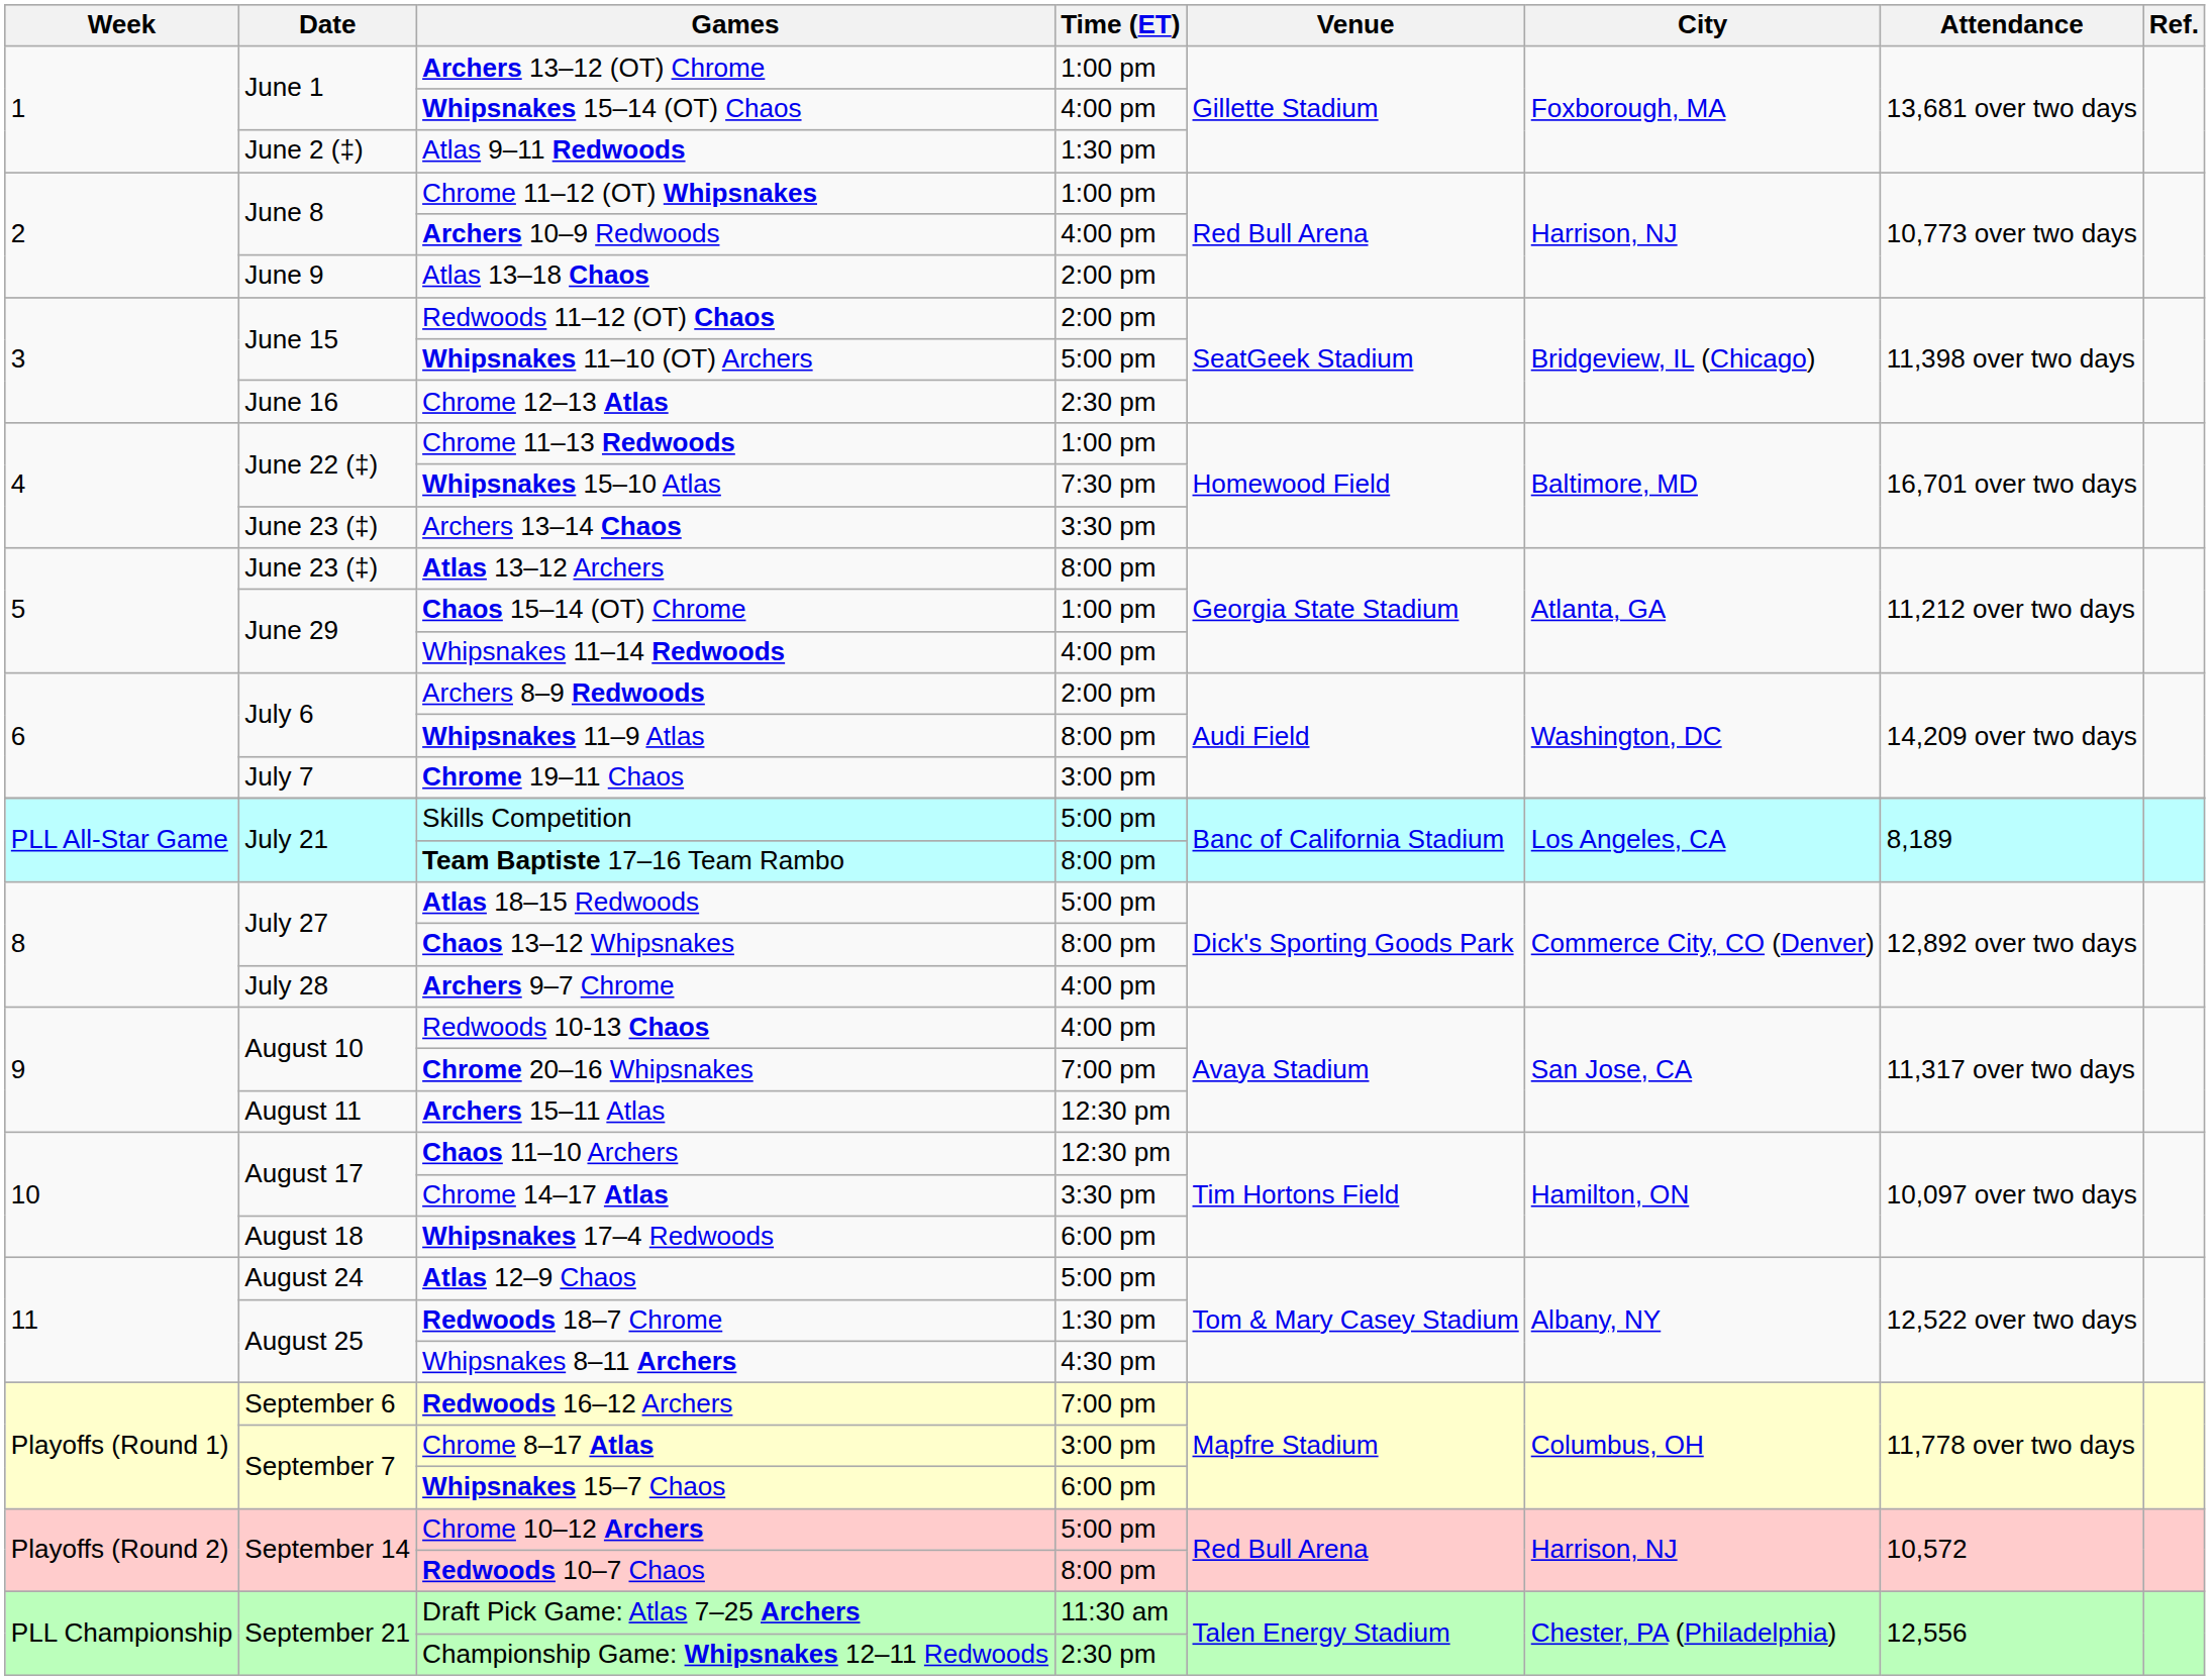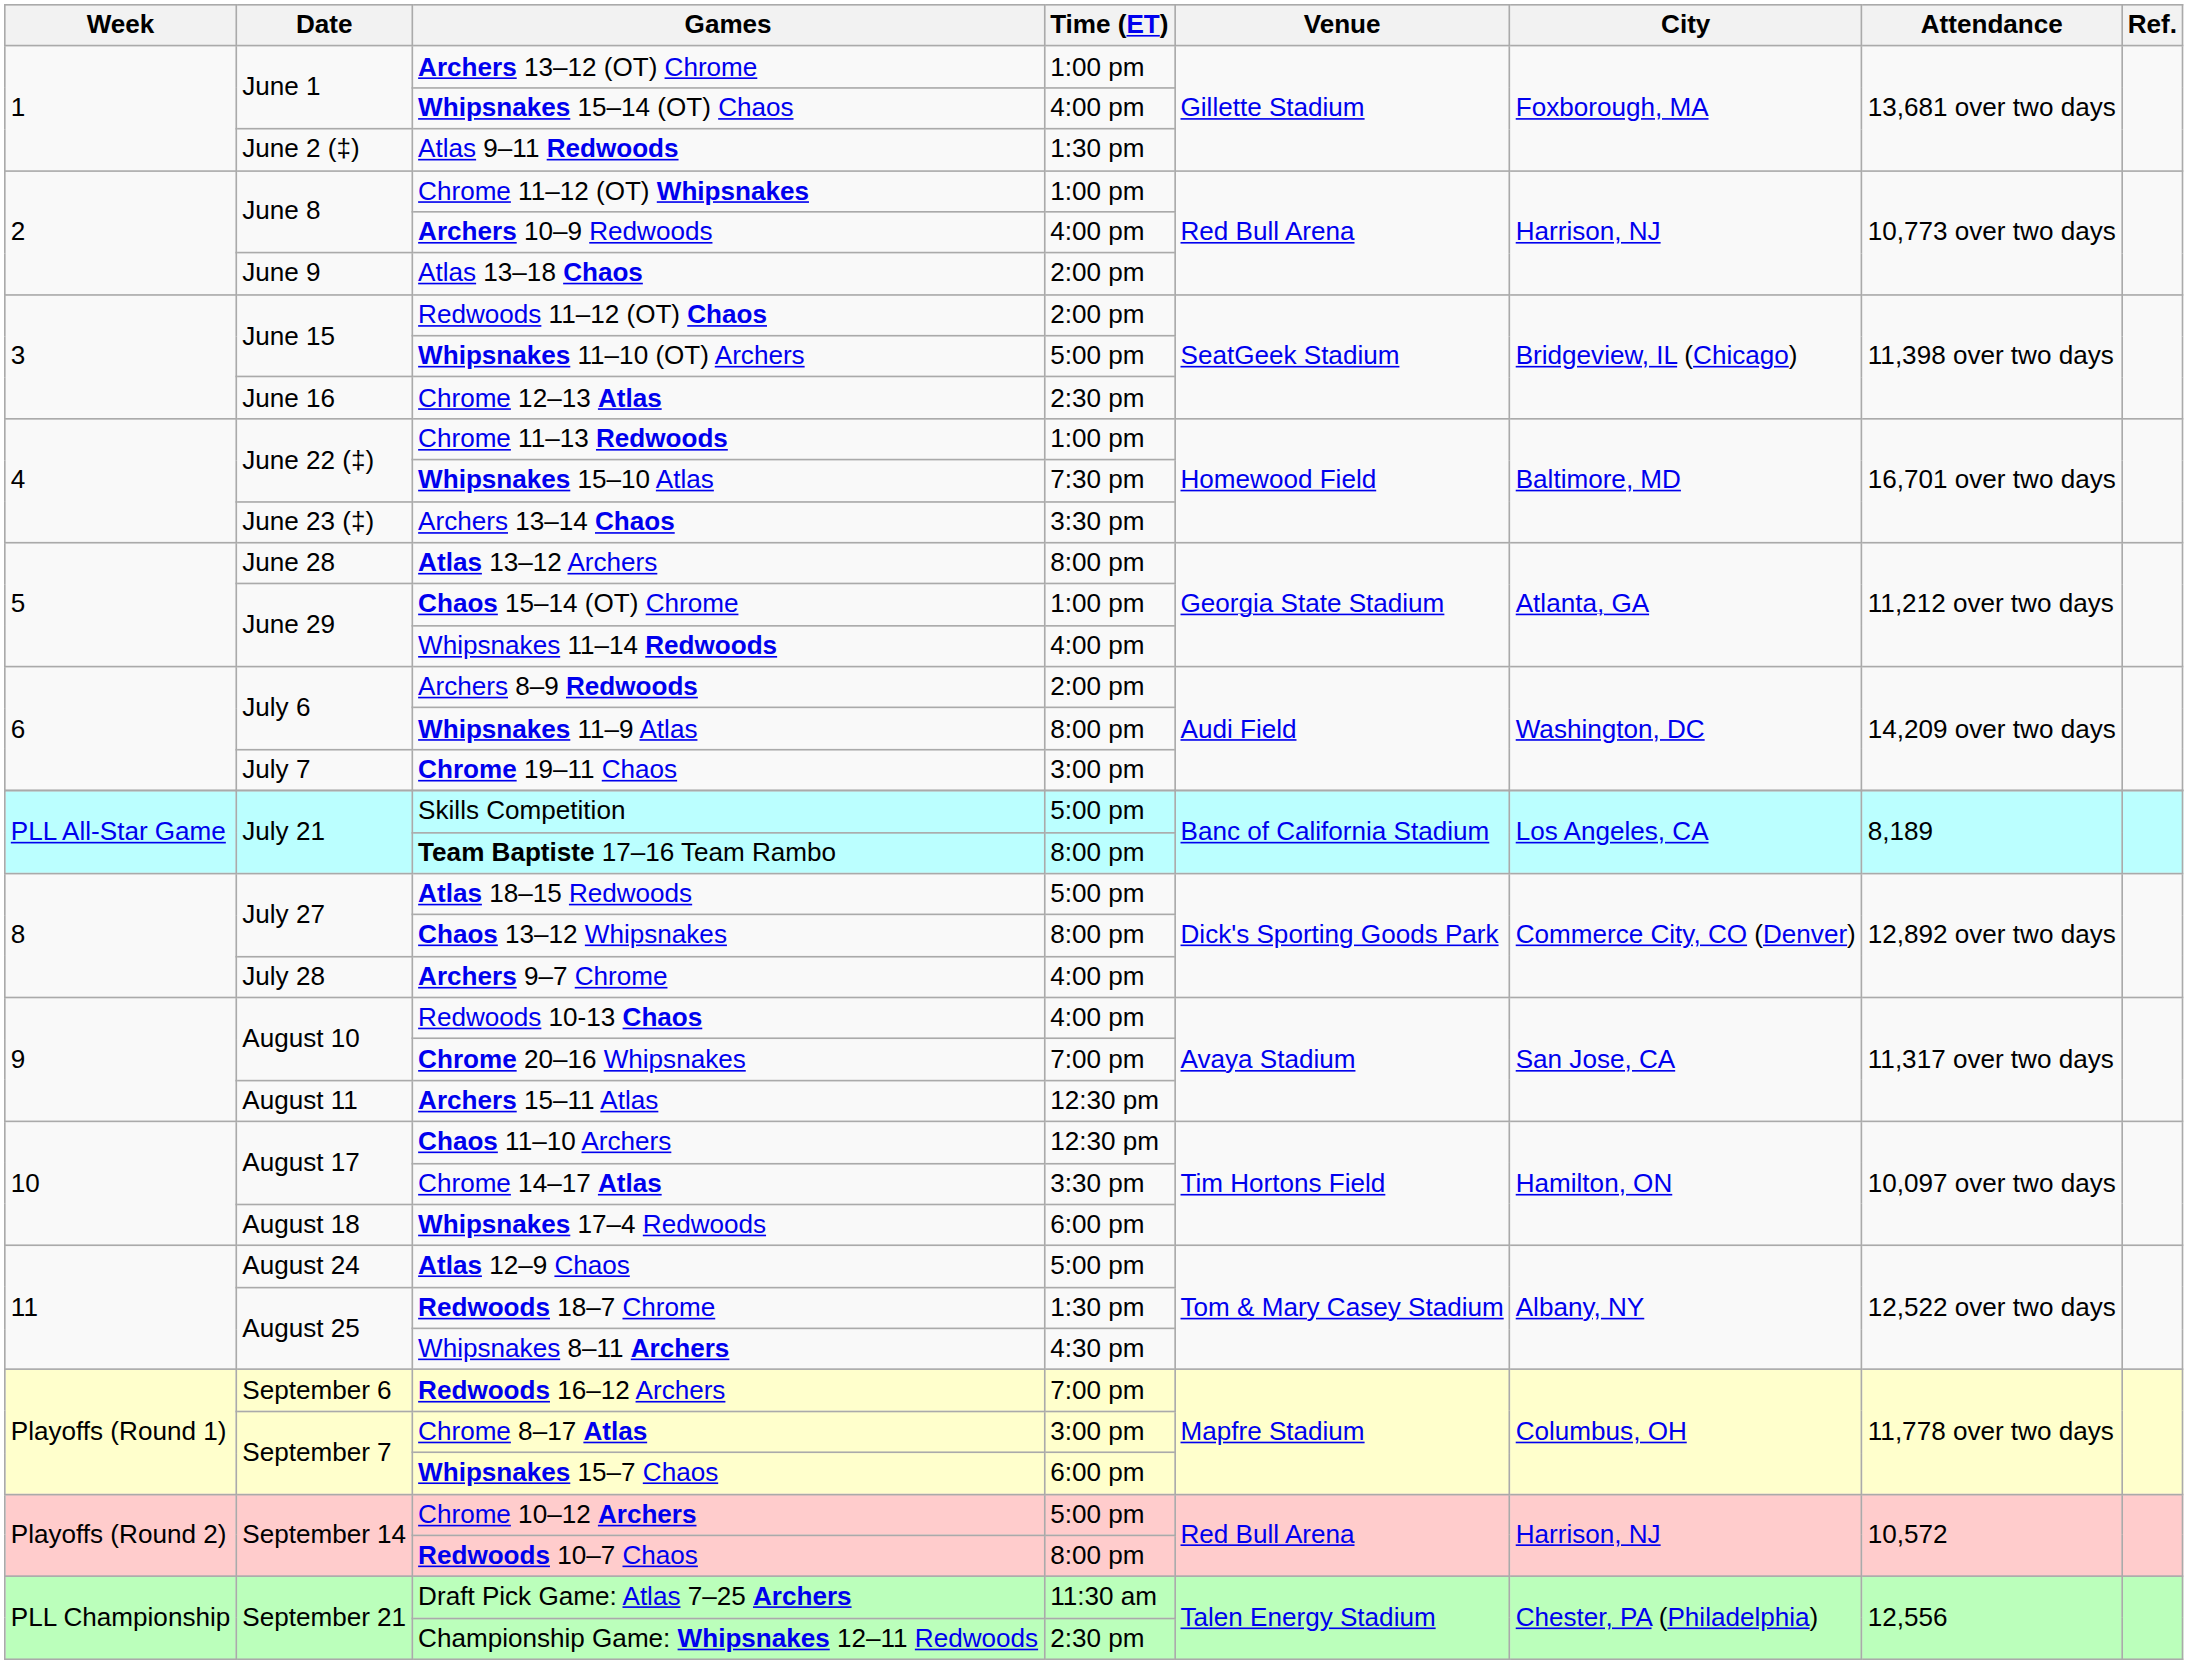 <table class="wikitable">
 <tr>
 <th>Week</th>
 <th>Date</th>
 <th>Games</th>
 <th>Time (<a href='#'>ET</a>)</th>
 <th>Venue</th>
 <th>City</th>
 <th>Attendance</th>
 <th>Ref.</th>
 </tr>
 <tr>
 <td rowspan="3">1</td>
 <td rowspan="2">June 1</td>
 <td><strong><a href='#'>Archers</a></strong> 13–12 (OT) <a href='#'>Chrome</a></td>
 <td>1:00 pm</td>
 <td rowspan="3"><a href='#'>Gillette Stadium</a></td>
 <td rowspan="3"><a href='#'>Foxborough, MA</a></td>
 <td rowspan="3">13,681 over two days</td>
 <td rowspan="3"></td>
 </tr>
 <tr>
 <td><strong><a href='#'>Whipsnakes</a></strong> 15–14 (OT) <a href='#'>Chaos</a></td>
 <td>4:00 pm</td>
 </tr>
 <tr>
 <td>June 2 (‡)</td>
 <td><a href='#'>Atlas</a> 9–11 <strong><a href='#'>Redwoods</a></strong></td>
 <td>1:30 pm</td>
 </tr>
 <tr>
 <td rowspan="3">2</td>
 <td rowspan="2">June 8</td>
 <td><a href='#'>Chrome</a> 11–12 (OT) <strong><a href='#'>Whipsnakes</a></strong></td>
 <td>1:00 pm</td>
 <td rowspan="3"><a href='#'>Red Bull Arena</a></td>
 <td rowspan="3"><a href='#'>Harrison, NJ</a></td>
 <td rowspan="3">10,773  over two days<br></td>
 <td rowspan="3"></td>
 </tr>
 <tr>
 <td><strong><a href='#'>Archers</a></strong> 10–9 <a href='#'>Redwoods</a></td>
 <td>4:00 pm</td>
 </tr>
 <tr>
 <td>June 9</td>
 <td><a href='#'>Atlas</a> 13–18 <strong><a href='#'>Chaos</a></strong></td>
 <td>2:00 pm</td>
 </tr>
 <tr>
 <td rowspan="3">3</td>
 <td rowspan="2">June 15</td>
 <td><a href='#'>Redwoods</a> 11–12 (OT) <strong><a href='#'>Chaos</a></strong></td>
 <td>2:00 pm</td>
 <td rowspan="3"><a href='#'>SeatGeek Stadium</a></td>
 <td rowspan="3"><a href='#'>Bridgeview, IL</a> (<a href='#'>Chicago</a>)</td>
 <td rowspan="3">11,398 over two days</td>
 <td rowspan="3"></td>
 </tr>
 <tr>
 <td><strong><a href='#'>Whipsnakes</a></strong> 11–10 (OT) <a href='#'>Archers</a></td>
 <td>5:00 pm</td>
 </tr>
 <tr>
 <td>June 16</td>
 <td><a href='#'>Chrome</a> 12–13 <strong><a href='#'>Atlas</a></strong></td>
 <td>2:30 pm</td>
 </tr>
 <tr>
 <td rowspan="3">4</td>
 <td rowspan="2">June 22 (‡)</td>
 <td><a href='#'>Chrome</a> 11–13 <strong><a href='#'>Redwoods</a></strong></td>
 <td>1:00 pm</td>
 <td rowspan="3"><a href='#'>Homewood Field</a></td>
 <td rowspan="3"><a href='#'>Baltimore, MD</a></td>
 <td rowspan="3">16,701 over two days</td>
 <td rowspan="3"></td>
 </tr>
 <tr>
 <td><strong><a href='#'>Whipsnakes</a></strong> 15–10 <a href='#'>Atlas</a></td>
 <td>7:30 pm</td>
 </tr>
 <tr>
 <td>June 23 (‡)</td>
 <td><a href='#'>Archers</a> 13–14 <strong><a href='#'>Chaos</a></strong></td>
 <td>3:30 pm</td>
 </tr>
 <tr>
 <td rowspan="3">5</td>
-<td>June 23 (‡)</td>
+<td>June 28</td>
 <td><strong><a href='#'>Atlas</a></strong> 13–12 <a href='#'>Archers</a></td>
 <td>8:00 pm</td>
 <td rowspan="3"><a href='#'>Georgia State Stadium</a></td>
 <td rowspan="3"><a href='#'>Atlanta, GA</a></td>
 <td rowspan="3">11,212 over two days</td>
 <td rowspan="3"></td>
 </tr>
 <tr>
 <td rowspan="2">June 29</td>
 <td><strong><a href='#'>Chaos</a></strong> 15–14 (OT) <a href='#'>Chrome</a></td>
 <td>1:00 pm</td>
 </tr>
 <tr>
 <td><a href='#'>Whipsnakes</a> 11–14 <strong><a href='#'>Redwoods</a></strong></td>
 <td>4:00 pm</td>
 </tr>
 <tr>
 <td rowspan="3">6</td>
 <td rowspan="2">July 6</td>
 <td><a href='#'>Archers</a> 8–9 <strong><a href='#'>Redwoods</a></strong></td>
 <td>2:00 pm</td>
 <td rowspan="3"><a href='#'>Audi Field</a></td>
 <td rowspan="3"><a href='#'>Washington, DC</a></td>
 <td rowspan="3">14,209 over two days</td>
 <td rowspan="3"></td>
 </tr>
 <tr>
 <td><strong><a href='#'>Whipsnakes</a></strong> 11–9 <a href='#'>Atlas</a></td>
 <td>8:00 pm</td>
 </tr>
 <tr>
 <td>July 7</td>
 <td><strong><a href='#'>Chrome</a></strong> 19–11 <a href='#'>Chaos</a></td>
 <td>3:00 pm</td>
 </tr>
 <tr>
 </tr>
 <tr style=background:#bff>
 <td rowspan="2"><a href='#'>PLL All-Star Game</a></td>
 <td rowspan="2">July 21</td>
 <td>Skills Competition</td>
 <td>5:00 pm</td>
 <td rowspan="2"><a href='#'>Banc of California Stadium</a></td>
 <td rowspan="2"><a href='#'>Los Angeles, CA</a></td>
 <td rowspan="2">8,189</td>
 <td rowspan="2"></td>
 </tr>
 <tr style=background:#bff>
 <td><strong>Team Baptiste</strong> 17–16 Team Rambo</td>
 <td>8:00 pm</td>
 </tr>
 <tr>
 <td rowspan="3">8</td>
 <td rowspan="2">July 27</td>
 <td><strong><a href='#'>Atlas</a></strong> 18–15 <a href='#'>Redwoods</a></td>
 <td>5:00 pm</td>
 <td rowspan="3"><a href='#'>Dick's Sporting Goods Park</a></td>
 <td rowspan="3"><a href='#'>Commerce City, CO</a> (<a href='#'>Denver</a>)</td>
 <td rowspan="3">12,892 over two days</td>
 <td rowspan="3"></td>
 </tr>
 <tr>
 <td><strong><a href='#'>Chaos</a></strong> 13–12 <a href='#'>Whipsnakes</a></td>
 <td>8:00 pm</td>
 </tr>
 <tr>
 <td>July 28</td>
 <td><strong><a href='#'>Archers</a></strong> 9–7 <a href='#'>Chrome</a></td>
 <td>4:00 pm</td>
 </tr>
 <tr>
 <td rowspan="3">9</td>
 <td rowspan="2">August 10</td>
 <td><a href='#'>Redwoods</a> 10-13 <strong><a href='#'>Chaos</a></strong></td>
 <td>4:00 pm</td>
 <td rowspan="3"><a href='#'>Avaya Stadium</a></td>
 <td rowspan="3"><a href='#'>San Jose, CA</a></td>
 <td rowspan="3">11,317 over two days</td>
 <td rowspan="3"></td>
 </tr>
 <tr>
 <td><strong><a href='#'>Chrome</a></strong> 20–16 <a href='#'>Whipsnakes</a></td>
 <td>7:00 pm</td>
 </tr>
 <tr>
 <td>August 11</td>
 <td><strong><a href='#'>Archers</a></strong> 15–11 <a href='#'>Atlas</a></td>
 <td>12:30 pm</td>
 </tr>
 <tr>
 <td rowspan="3">10</td>
 <td rowspan="2">August 17</td>
 <td><strong><a href='#'>Chaos</a></strong> 11–10 <a href='#'>Archers</a></td>
 <td>12:30 pm</td>
 <td rowspan="3"><a href='#'>Tim Hortons Field</a></td>
 <td rowspan="3"><a href='#'>Hamilton, ON</a></td>
 <td rowspan="3">10,097 over two days</td>
 <td rowspan="3"></td>
 </tr>
 <tr>
 <td><a href='#'>Chrome</a> 14–17 <strong><a href='#'>Atlas</a></strong></td>
 <td>3:30 pm</td>
 </tr>
 <tr>
 <td>August 18</td>
 <td><strong><a href='#'>Whipsnakes</a></strong> 17–4 <a href='#'>Redwoods</a></td>
 <td>6:00 pm</td>
 </tr>
 <tr>
 <td rowspan="3">11</td>
 <td>August 24</td>
 <td><strong><a href='#'>Atlas</a></strong> 12–9 <a href='#'>Chaos</a></td>
 <td>5:00 pm</td>
 <td rowspan="3"><a href='#'>Tom & Mary Casey Stadium</a></td>
 <td rowspan="3"><a href='#'>Albany, NY</a></td>
 <td rowspan="3">12,522 over two days</td>
 <td rowspan="3"></td>
 </tr>
 <tr>
 <td rowspan="2">August 25</td>
 <td><strong><a href='#'>Redwoods</a></strong> 18–7 <a href='#'>Chrome</a></td>
 <td>1:30 pm</td>
 </tr>
 <tr>
 <td><a href='#'>Whipsnakes</a> 8–11 <strong><a href='#'>Archers</a></strong></td>
 <td>4:30 pm</td>
 </tr>
 <tr style=background:#ffc>
 <td rowspan="3">Playoffs (Round 1)</td>
 <td>September 6</td>
 <td><strong><a href='#'>Redwoods</a></strong> 16–12 <a href='#'>Archers</a></td>
 <td>7:00 pm</td>
 <td rowspan="3"><a href='#'>Mapfre Stadium</a></td>
 <td rowspan="3"><a href='#'>Columbus, OH</a></td>
 <td rowspan="3">11,778 over two days</td>
 <td rowspan="3"></td>
 </tr>
 <tr style=background:#ffc>
 <td rowspan="2">September 7</td>
 <td><a href='#'>Chrome</a> 8–17 <strong><a href='#'>Atlas</a></strong></td>
 <td>3:00 pm</td>
 </tr>
 <tr style=background:#ffc>
 <td><strong><a href='#'>Whipsnakes</a></strong> 15–7 <a href='#'>Chaos</a></td>
 <td>6:00 pm</td>
 </tr>
 <tr style=background:#fcc>
 <td rowspan="2">Playoffs (Round 2)</td>
 <td rowspan="2">September 14</td>
 <td><a href='#'>Chrome</a> 10–12 <strong><a href='#'>Archers</a></strong></td>
 <td>5:00 pm</td>
 <td rowspan="2"><a href='#'>Red Bull Arena</a></td>
 <td rowspan="2"><a href='#'>Harrison, NJ</a></td>
 <td rowspan="2">10,572</td>
 <td rowspan="2"></td>
 </tr>
 <tr style=background:#fcc>
 <td><strong><a href='#'>Redwoods</a></strong> 10–7 <a href='#'>Chaos</a></td>
 <td>8:00 pm</td>
 </tr>
 <tr style=background:#bfb>
 <td rowspan="2">PLL Championship</td>
 <td rowspan="2">September 21</td>
 <td>Draft Pick Game: <a href='#'>Atlas</a> 7–25 <strong><a href='#'>Archers</a></strong></td>
 <td>11:30 am</td>
 <td rowspan="2"><a href='#'>Talen Energy Stadium</a></td>
 <td rowspan="2"><a href='#'>Chester, PA</a> (<a href='#'>Philadelphia</a>)</td>
 <td rowspan="2">12,556</td>
 <td rowspan="2"></td>
 </tr>
 <tr style=background:#bfb>
 <td>Championship Game: <strong><a href='#'>Whipsnakes</a></strong> 12–11  <a href='#'>Redwoods</a></td>
 <td>2:30 pm</td>
 </tr>
 </table>
